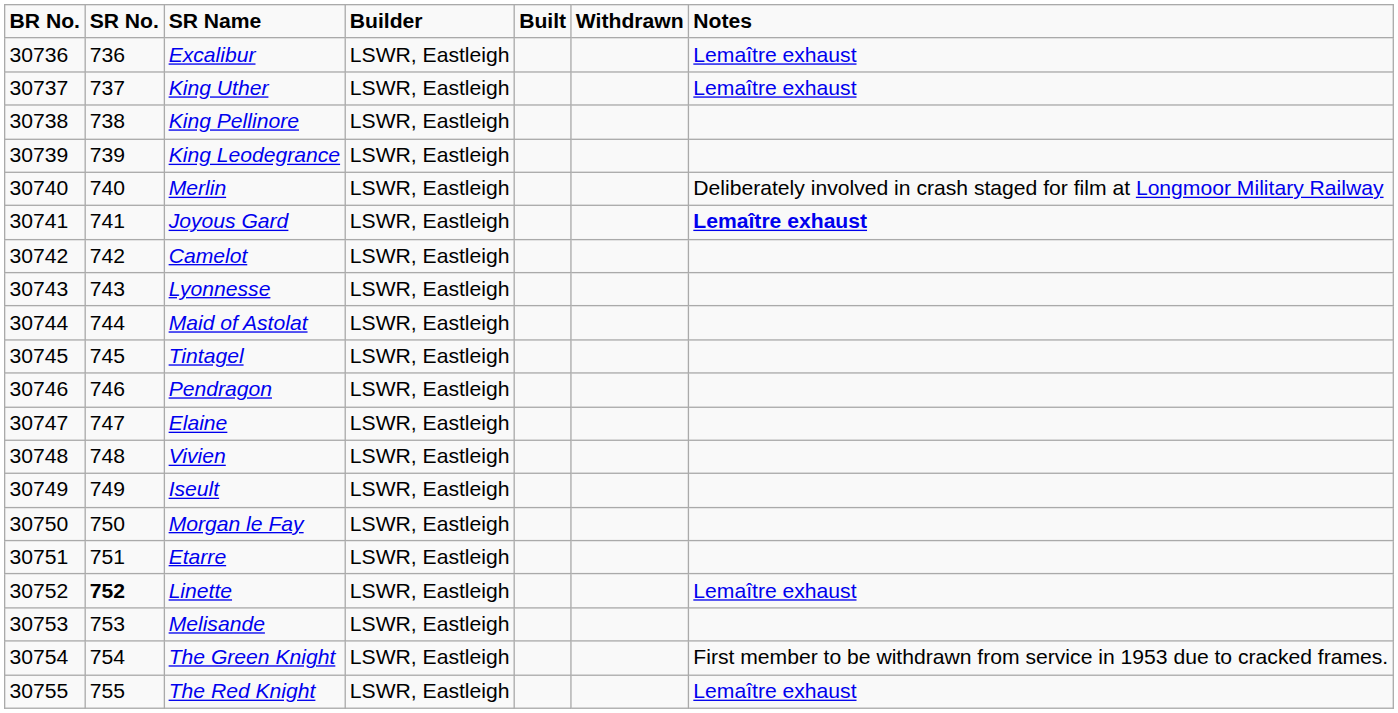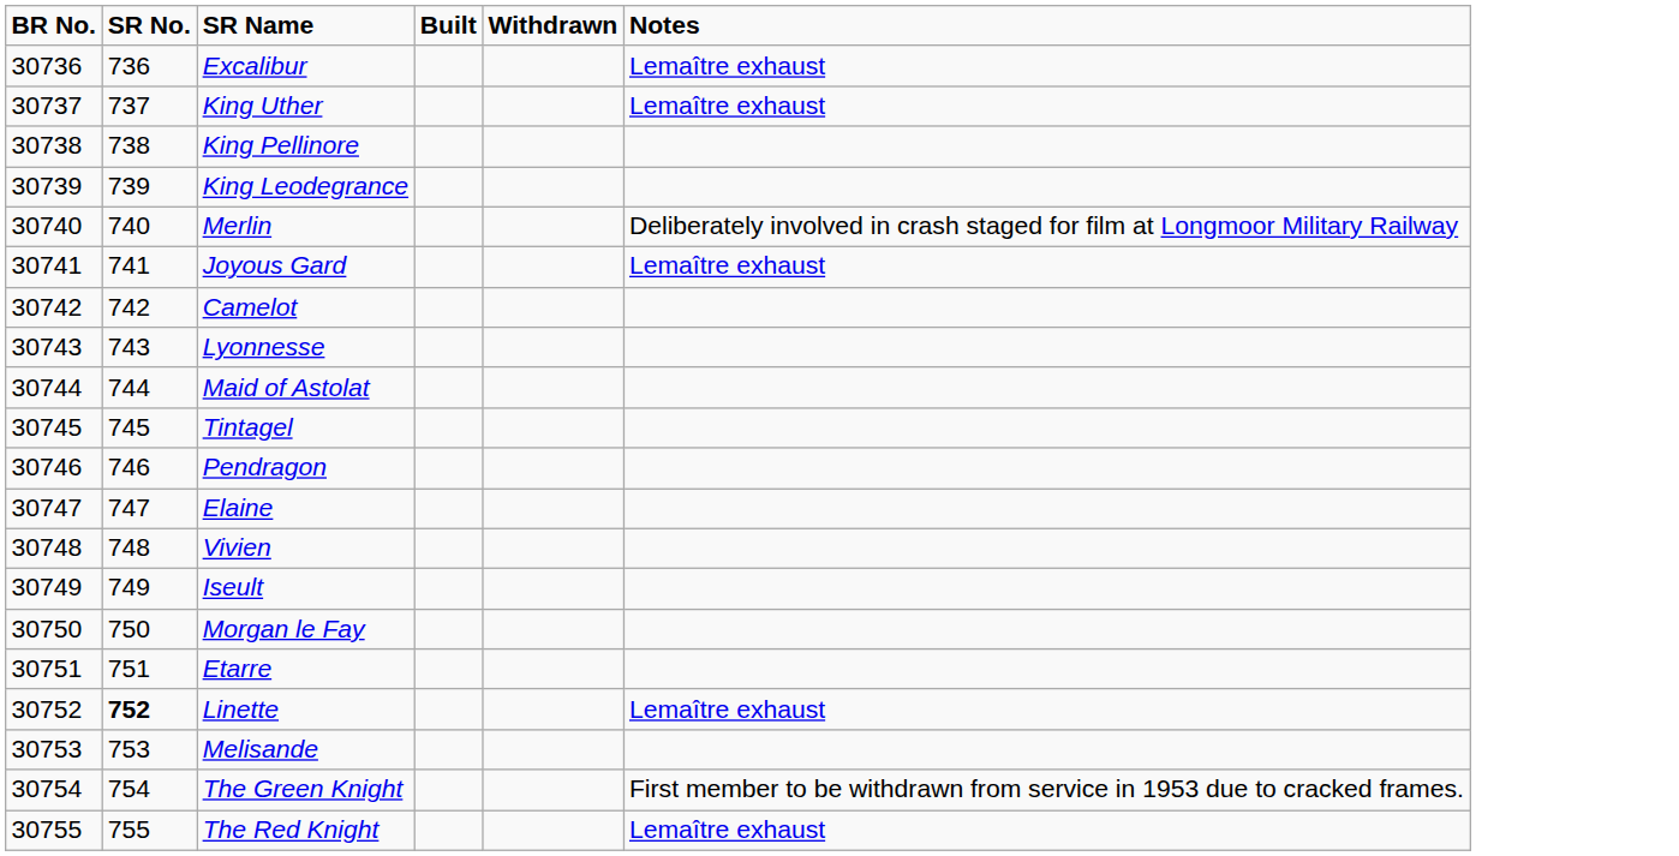 <table class="wikitable">
 <tr>
 <td><strong>BR No.</strong></td>
 <td><strong>SR No.</strong></td>
 <td><strong>SR Name</strong> </td>
-<td><strong>Builder</strong></td>
 <td><strong>Built</strong></td>
 <td><strong>Withdrawn</strong></td>
 <td><strong>Notes</strong></td>
 </tr>
 <tr>
 <td>30736</td>
 <td>736</td>
 <td><em><a href='#'>Excalibur</a></em></td>
-<td>LSWR, Eastleigh</td>
 <td></td>
 <td></td>
 <td><a href='#'>Lemaître exhaust</a></td>
 </tr>
 <tr>
 <td>30737</td>
 <td>737</td>
 <td><em><a href='#'>King Uther</a></em></td>
-<td>LSWR, Eastleigh</td>
 <td></td>
 <td></td>
 <td><a href='#'>Lemaître exhaust</a></td>
 </tr>
 <tr>
 <td>30738</td>
 <td>738</td>
 <td><em><a href='#'>King Pellinore</a></em></td>
-<td>LSWR, Eastleigh</td>
 <td></td>
 <td></td>
 <td></td>
 </tr>
 <tr>
 <td>30739</td>
 <td>739</td>
 <td><em><a href='#'>King Leodegrance</a></em></td>
-<td>LSWR, Eastleigh</td>
 <td></td>
 <td></td>
 <td></td>
 </tr>
 <tr>
 <td>30740</td>
 <td>740</td>
 <td><em><a href='#'>Merlin</a></em></td>
-<td>LSWR, Eastleigh</td>
 <td></td>
 <td></td>
 <td>Deliberately involved in crash staged for film at <a href='#'>Longmoor Military Railway</a></td>
 </tr>
 <tr>
 <td>30741</td>
 <td>741</td>
 <td><em><a href='#'>Joyous Gard</a></em></td>
-<td>LSWR, Eastleigh</td>
 <td></td>
 <td></td>
-<td><strong><a href='#'>Lemaître exhaust</a></strong></td>
+<td><a href='#'>Lemaître exhaust</a></td>
 </tr>
 <tr>
 <td>30742</td>
 <td>742</td>
 <td><em><a href='#'>Camelot</a></em></td>
-<td>LSWR, Eastleigh</td>
 <td></td>
 <td></td>
 <td></td>
 </tr>
 <tr>
 <td>30743</td>
 <td>743</td>
 <td><em><a href='#'>Lyonnesse</a></em></td>
-<td>LSWR, Eastleigh</td>
 <td></td>
 <td></td>
 <td></td>
 </tr>
 <tr>
 <td>30744</td>
 <td>744</td>
 <td><em><a href='#'>Maid of Astolat</a></em></td>
-<td>LSWR, Eastleigh</td>
 <td></td>
 <td></td>
 <td></td>
 </tr>
 <tr>
 <td>30745</td>
 <td>745</td>
 <td><em><a href='#'>Tintagel</a></em></td>
-<td>LSWR, Eastleigh</td>
 <td></td>
 <td></td>
 <td></td>
 </tr>
 <tr>
 <td>30746</td>
 <td>746</td>
 <td><em><a href='#'>Pendragon</a></em></td>
-<td>LSWR, Eastleigh</td>
 <td></td>
 <td></td>
 <td></td>
 </tr>
 <tr>
 <td>30747</td>
 <td>747</td>
 <td><em><a href='#'>Elaine</a></em></td>
-<td>LSWR, Eastleigh</td>
 <td></td>
 <td></td>
 <td></td>
 </tr>
 <tr>
 <td>30748</td>
 <td>748</td>
 <td><em><a href='#'>Vivien</a></em></td>
-<td>LSWR, Eastleigh</td>
 <td></td>
 <td></td>
 <td></td>
 </tr>
 <tr>
 <td>30749</td>
 <td>749</td>
 <td><em><a href='#'>Iseult</a></em></td>
-<td>LSWR, Eastleigh</td>
 <td></td>
 <td></td>
 <td></td>
 </tr>
 <tr>
 <td>30750</td>
 <td>750</td>
 <td><em><a href='#'>Morgan le Fay</a></em></td>
-<td>LSWR, Eastleigh</td>
 <td></td>
 <td></td>
 <td></td>
 </tr>
 <tr>
 <td>30751</td>
 <td>751</td>
 <td><em><a href='#'>Etarre</a></em></td>
-<td>LSWR, Eastleigh</td>
 <td></td>
 <td></td>
 <td></td>
 </tr>
 <tr>
 <td>30752</td>
 <td><strong>752</strong></td>
 <td><em><a href='#'>Linette</a></em></td>
-<td>LSWR, Eastleigh</td>
 <td></td>
 <td></td>
 <td><a href='#'>Lemaître exhaust</a></td>
 </tr>
 <tr>
 <td>30753</td>
 <td>753</td>
 <td><em><a href='#'>Melisande</a></em></td>
-<td>LSWR, Eastleigh</td>
 <td></td>
 <td></td>
 <td></td>
 </tr>
 <tr>
 <td>30754</td>
 <td>754</td>
 <td><em><a href='#'>The Green Knight</a></em></td>
-<td>LSWR, Eastleigh</td>
 <td></td>
 <td></td>
 <td>First member to be withdrawn from service in 1953 due to cracked frames.</td>
 </tr>
 <tr>
 <td>30755</td>
 <td>755</td>
 <td><em><a href='#'>The Red Knight</a></em></td>
-<td>LSWR, Eastleigh</td>
 <td></td>
 <td></td>
 <td><a href='#'>Lemaître exhaust</a></td>
 </tr>
 </table>
